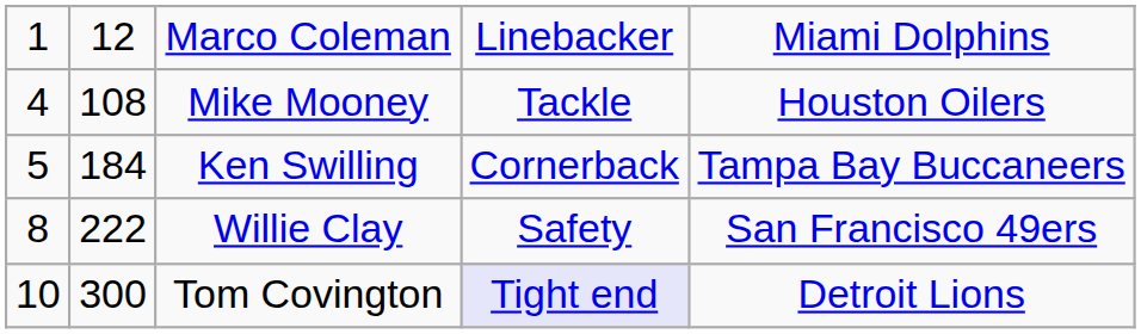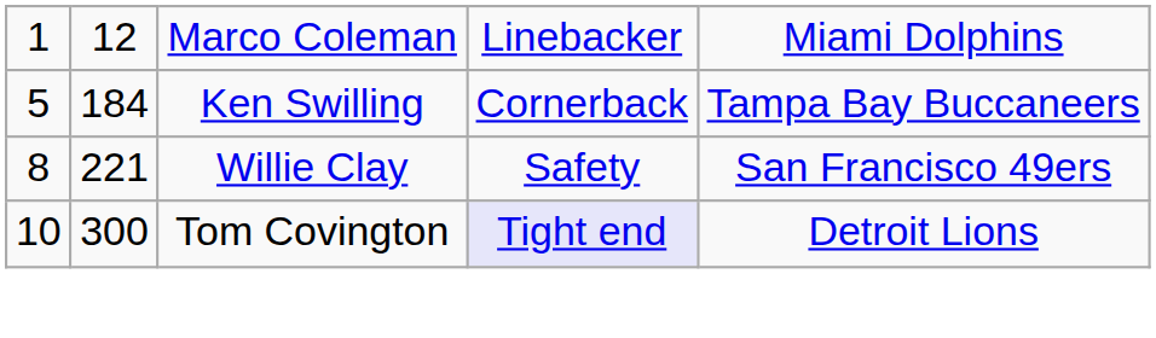 <table class="wikitable" style="text-align:center">
 <tr>
 <td>1</td>
 <td>12</td>
 <td><a href='#'>Marco Coleman</a></td>
 <td><a href='#'>Linebacker</a></td>
 <td><a href='#'>Miami Dolphins</a></td>
-</tr>
-<tr>
-<td>4</td>
-<td>108</td>
-<td><a href='#'>Mike Mooney</a></td>
-<td><a href='#'>Tackle</a></td>
-<td><a href='#'>Houston Oilers</a></td>
 </tr>
 <tr>
 <td>5</td>
 <td>184</td>
 <td><a href='#'>Ken Swilling</a></td>
 <td><a href='#'>Cornerback</a></td>
 <td><a href='#'>Tampa Bay Buccaneers</a></td>
 </tr>
 <tr>
 <td>8</td>
-<td>222</td>
+<td>221</td>
 <td><a href='#'>Willie Clay</a></td>
 <td><a href='#'>Safety</a></td>
 <td><a href='#'>San Francisco 49ers</a></td>
 </tr>
 <tr>
 <td>10</td>
 <td>300</td>
 <td>Tom Covington</td>
 <td style="background: lavender;"><a href='#'>Tight end</a></td>
 <td><a href='#'>Detroit Lions</a></td>
 </tr>
 </table>
